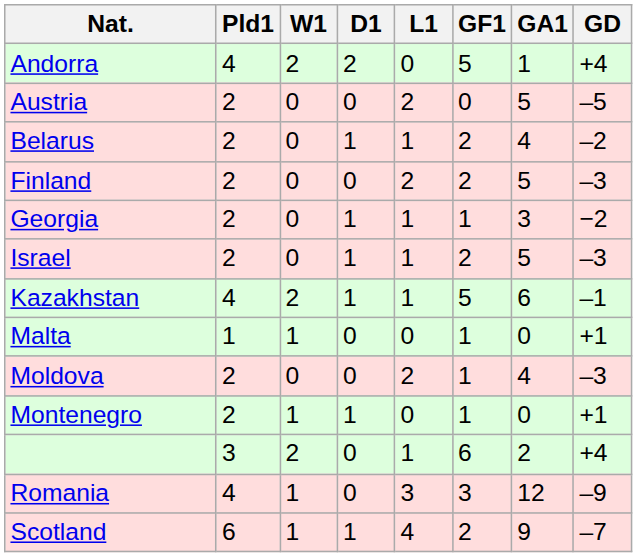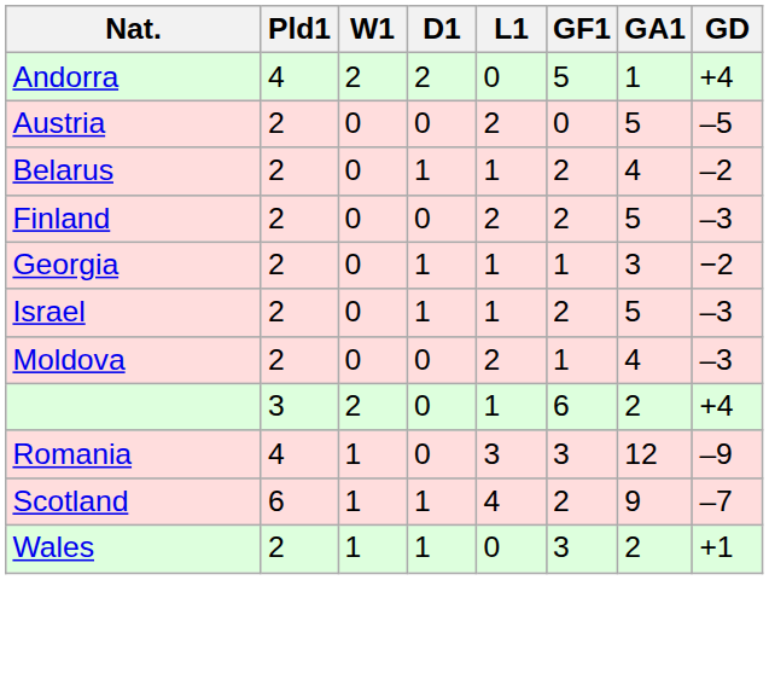 <table class="wikitable collapsible collapsed sortable" text-align: center;">
 <tr>
 <th width="130">Nat.</th>
 <th width="30">Pld1</th>
 <th width="30">W1</th>
 <th width="30">D1</th>
 <th width="30">L1</th>
 <th width="30">GF1</th>
 <th width="30">GA1</th>
 <th width="30">GD</th>
 </tr>
 <tr bgcolor="#ddffdd">
 <td align="left"> <a href='#'>Andorra</a></td>
 <td>4</td>
 <td>2</td>
 <td>2</td>
 <td>0</td>
 <td>5</td>
 <td>1</td>
 <td>+4</td>
 </tr>
 <tr bgcolor="#ffdddd">
 <td align="left"> <a href='#'>Austria</a></td>
 <td>2</td>
 <td>0</td>
 <td>0</td>
 <td>2</td>
 <td>0</td>
 <td>5</td>
 <td>–5</td>
 </tr>
 <tr bgcolor="#ffdddd">
 <td align="left"> <a href='#'>Belarus</a></td>
 <td>2</td>
 <td>0</td>
 <td>1</td>
 <td>1</td>
 <td>2</td>
 <td>4</td>
 <td>–2</td>
 </tr>
 <tr bgcolor="#ffdddd">
 <td align="left"> <a href='#'>Finland</a></td>
 <td>2</td>
 <td>0</td>
 <td>0</td>
 <td>2</td>
 <td>2</td>
 <td>5</td>
 <td>–3</td>
 </tr>
 <tr bgcolor="#ffdddd">
 <td align="left"> <a href='#'>Georgia</a></td>
 <td>2</td>
 <td>0</td>
 <td>1</td>
 <td>1</td>
 <td>1</td>
 <td>3</td>
 <td>−2</td>
 </tr>
 <tr bgcolor="#ffdddd">
 <td align="left"> <a href='#'>Israel</a></td>
 <td>2</td>
 <td>0</td>
 <td>1</td>
 <td>1</td>
 <td>2</td>
 <td>5</td>
 <td>–3</td>
 </tr>
-<tr bgcolor="#ddffdd">
-<td align="left"> <a href='#'>Kazakhstan</a></td>
-<td>4</td>
-<td>2</td>
-<td>1</td>
-<td>1</td>
-<td>5</td>
-<td>6</td>
-<td>–1</td>
-</tr>
-<tr bgcolor="#ddffdd">
-<td align="left"> <a href='#'>Malta</a></td>
-<td>1</td>
-<td>1</td>
-<td>0</td>
-<td>0</td>
-<td>1</td>
-<td>0</td>
-<td>+1</td>
-</tr>
 <tr bgcolor="#ffdddd">
 <td align="left"> <a href='#'>Moldova</a></td>
 <td>2</td>
 <td>0</td>
 <td>0</td>
 <td>2</td>
 <td>1</td>
 <td>4</td>
 <td>–3</td>
-</tr>
-<tr bgcolor="#ddffdd">
-<td align="left"> <a href='#'>Montenegro</a></td>
-<td>2</td>
-<td>1</td>
-<td>1</td>
-<td>0</td>
-<td>1</td>
-<td>0</td>
-<td>+1</td>
 </tr>
 <tr bgcolor="#ddffdd">
 <td align="left"></td>
 <td>3</td>
 <td>2</td>
 <td>0</td>
 <td>1</td>
 <td>6</td>
 <td>2</td>
 <td>+4</td>
 </tr>
 <tr bgcolor="#ffdddd">
 <td align="left"> <a href='#'>Romania</a></td>
 <td>4</td>
 <td>1</td>
 <td>0</td>
 <td>3</td>
 <td>3</td>
 <td>12</td>
 <td>–9</td>
 </tr>
 <tr bgcolor="#ffdddd">
 <td align="left"> <a href='#'>Scotland</a></td>
 <td>6</td>
 <td>1</td>
 <td>1</td>
 <td>4</td>
 <td>2</td>
 <td>9</td>
 <td>–7</td>
 </tr>
+<tr bgcolor="#ddffdd">
+<td align="left"> <a href='#'>Wales</a></td>
+<td>2</td>
+<td>1</td>
+<td>1</td>
+<td>0</td>
+<td>3</td>
+<td>2</td>
+<td>+1</td>
+</tr>
 </table>
